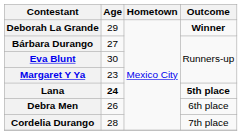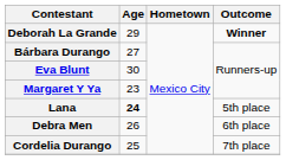 <table class="wikitable sortable" style="text-align:center;">
 <tr>
 <th scope="col">Contestant</th>
 <th scope="col">Age</th>
 <th scope="col">Hometown</th>
 <th scope="col">Outcome</th>
 </tr>
 <tr>
 <th nowrap scope="row">Deborah La Grande</th>
 <td>29</td>
 <td nowrap rowspan="7"><a href='#'>Mexico City</a></td>
 <td><strong>Winner</strong></td>
 </tr>
 <tr>
 <th scope="row">Bárbara Durango</th>
 <td>27</td>
 <td rowspan="3">Runners-up</td>
 </tr>
 <tr>
 <th scope="row"><a href='#'>Eva Blunt</a></th>
 <td>30</td>
 </tr>
 <tr>
 <th scope="row"><a href='#'>Margaret Y Ya</a></th>
 <td>23</td>
 </tr>
 <tr>
 <th scope="row">Lana</th>
 <td><strong>24</strong></td>
-<td><strong>5th place</strong></td>
+<td>5th place</td>
 </tr>
 <tr>
 <th scope="row">Debra Men</th>
 <td>26</td>
 <td>6th place</td>
 </tr>
 <tr>
 <th scope="row">Cordelia Durango</th>
-<td>28</td>
+<td>25</td>
 <td>7th place</td>
 </tr>
 <tr>
 </tr>
 </table>
